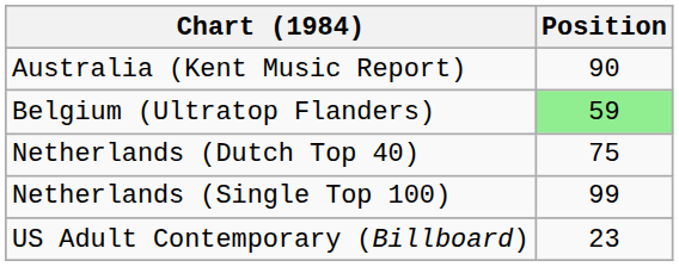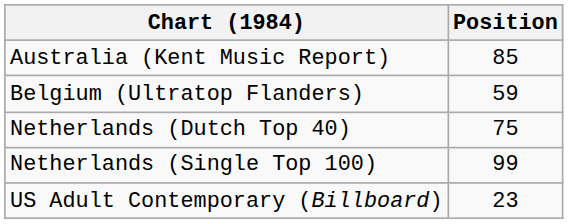 <table class="wikitable sortable">
 <tr>
 <th>Chart (1984)</th>
 <th>Position</th>
 </tr>
 <tr>
 <td>Australia (Kent Music Report)</td>
-<td style="text-align:center;">90</td>
+<td style="text-align:center;">85</td>
 </tr>
 <tr>
 <td>Belgium (Ultratop Flanders)</td>
-<td style="background: lightgreen; text-align:center;">59</td>
+<td style="text-align:center;">59</td>
 </tr>
 <tr>
 <td>Netherlands (Dutch Top 40)</td>
 <td style="text-align:center;">75</td>
 </tr>
 <tr>
 <td>Netherlands (Single Top 100)</td>
 <td style="text-align:center;">99</td>
 </tr>
 <tr>
 <td>US Adult Contemporary (<em>Billboard</em>)</td>
 <td style="text-align:center;">23</td>
 </tr>
 </table>
